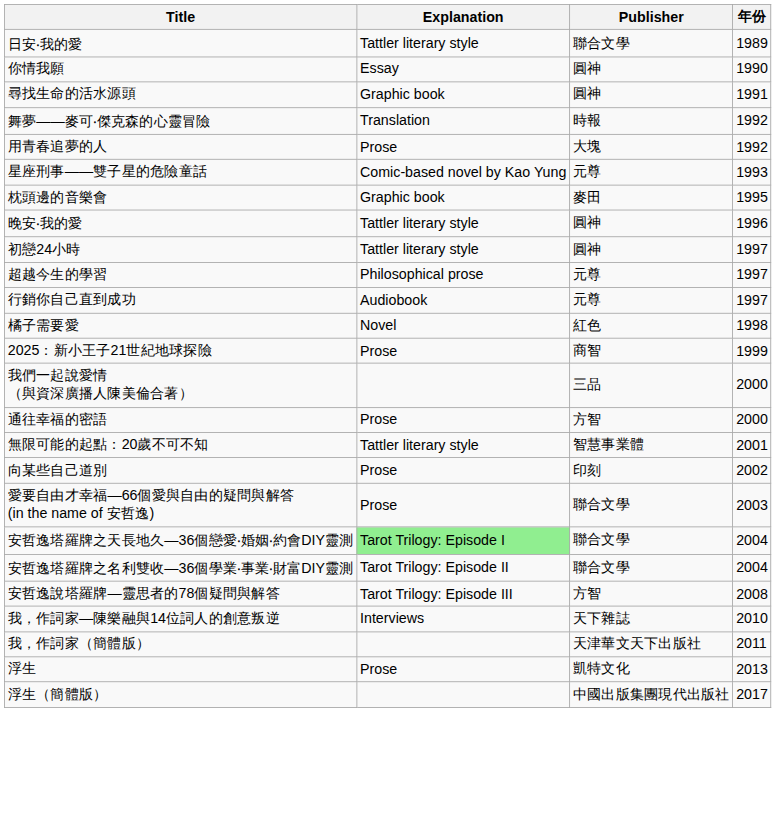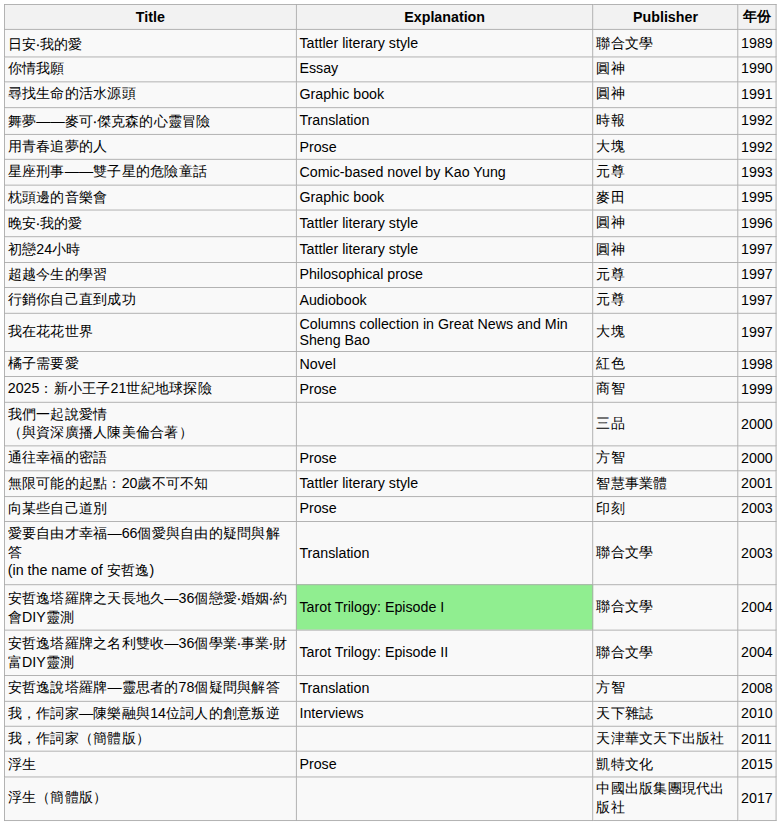 <table class="wikitable">
 <tr>
 <th>Title</th>
 <th>Explanation</th>
 <th>Publisher</th>
 <th>年份</th>
 </tr>
 <tr>
 <td>日安‧我的愛</td>
 <td>Tattler literary style</td>
 <td>聯合文學</td>
 <td>1989</td>
 </tr>
 <tr>
 <td>你情我願</td>
 <td>Essay</td>
 <td>圓神</td>
 <td>1990</td>
 </tr>
 <tr>
 <td>尋找生命的活水源頭</td>
 <td>Graphic book</td>
 <td>圓神</td>
 <td>1991</td>
 </tr>
 <tr>
 <td>舞夢——麥可‧傑克森的心靈冒險</td>
 <td>Translation</td>
 <td>時報</td>
 <td>1992</td>
 </tr>
 <tr>
 <td>用青春追夢的人</td>
 <td>Prose</td>
 <td>大塊</td>
 <td>1992</td>
 </tr>
 <tr>
 <td>星座刑事——雙子星的危險童話</td>
 <td>Comic-based novel by Kao Yung</td>
 <td>元尊</td>
 <td>1993</td>
 </tr>
 <tr>
 <td>枕頭邊的音樂會</td>
 <td>Graphic book</td>
 <td>麥田</td>
 <td>1995</td>
 </tr>
 <tr>
 <td>晚安‧我的愛</td>
 <td>Tattler literary style</td>
 <td>圓神</td>
 <td>1996</td>
 </tr>
 <tr>
 <td>初戀24小時</td>
 <td>Tattler literary style</td>
 <td>圓神</td>
 <td>1997</td>
 </tr>
 <tr>
 <td>超越今生的學習</td>
 <td>Philosophical prose</td>
 <td>元尊</td>
 <td>1997</td>
 </tr>
 <tr>
 <td>行銷你自己直到成功</td>
 <td>Audiobook</td>
 <td>元尊</td>
 <td>1997</td>
 </tr>
 <tr>
+<td>我在花花世界</td>
+<td>Columns collection in Great News and Min Sheng Bao</td>
+<td>大塊</td>
+<td>1997</td>
+</tr>
+<tr>
 <td>橘子需要愛</td>
 <td>Novel</td>
 <td>紅色</td>
 <td>1998</td>
 </tr>
 <tr>
 <td>2025：新小王子21世紀地球探險</td>
 <td>Prose</td>
 <td>商智</td>
 <td>1999</td>
 </tr>
 <tr>
 <td>我們一起說愛情<br>（與資深廣播人陳美倫合著）</td>
 <td></td>
 <td>三品</td>
 <td>2000</td>
 </tr>
 <tr>
 <td>通往幸福的密語</td>
 <td>Prose</td>
 <td>方智</td>
 <td>2000</td>
 </tr>
 <tr>
 <td>無限可能的起點：20歲不可不知</td>
 <td>Tattler literary style</td>
 <td>智慧事業體</td>
 <td>2001</td>
 </tr>
 <tr>
 <td>向某些自己道別</td>
 <td>Prose</td>
 <td>印刻</td>
-<td>2002</td>
+<td>2003</td>
 </tr>
 <tr>
 <td>愛要自由才幸福—66個愛與自由的疑問與解答<br>(in the name of 安哲逸)</td>
-<td>Prose</td>
+<td>Translation</td>
 <td>聯合文學</td>
 <td>2003</td>
 </tr>
 <tr>
 <td>安哲逸塔羅牌之天長地久—36個戀愛‧婚姻‧約會DIY靈測</td>
 <td style="background: lightgreen;">Tarot Trilogy: Episode I</td>
 <td>聯合文學</td>
 <td>2004</td>
 </tr>
 <tr>
 <td>安哲逸塔羅牌之名利雙收—36個學業‧事業‧財富DIY靈測</td>
 <td>Tarot Trilogy: Episode II</td>
 <td>聯合文學</td>
 <td>2004</td>
 </tr>
 <tr>
 <td>安哲逸說塔羅牌—靈思者的78個疑問與解答</td>
-<td>Tarot Trilogy: Episode III</td>
+<td>Translation</td>
 <td>方智</td>
 <td>2008</td>
 </tr>
 <tr>
 <td>我，作詞家—陳樂融與14位詞人的創意叛逆</td>
 <td>Interviews</td>
 <td>天下雜誌</td>
 <td>2010</td>
 </tr>
 <tr>
 <td>我，作詞家（簡體版）</td>
 <td></td>
 <td>天津華文天下出版社</td>
 <td>2011</td>
 </tr>
 <tr>
 <td>浮生</td>
 <td>Prose</td>
 <td>凱特文化</td>
-<td>2013</td>
+<td>2015</td>
 </tr>
 <tr>
 <td>浮生（簡體版）</td>
 <td></td>
 <td>中國出版集團現代出版社</td>
 <td>2017</td>
 </tr>
 </table>
